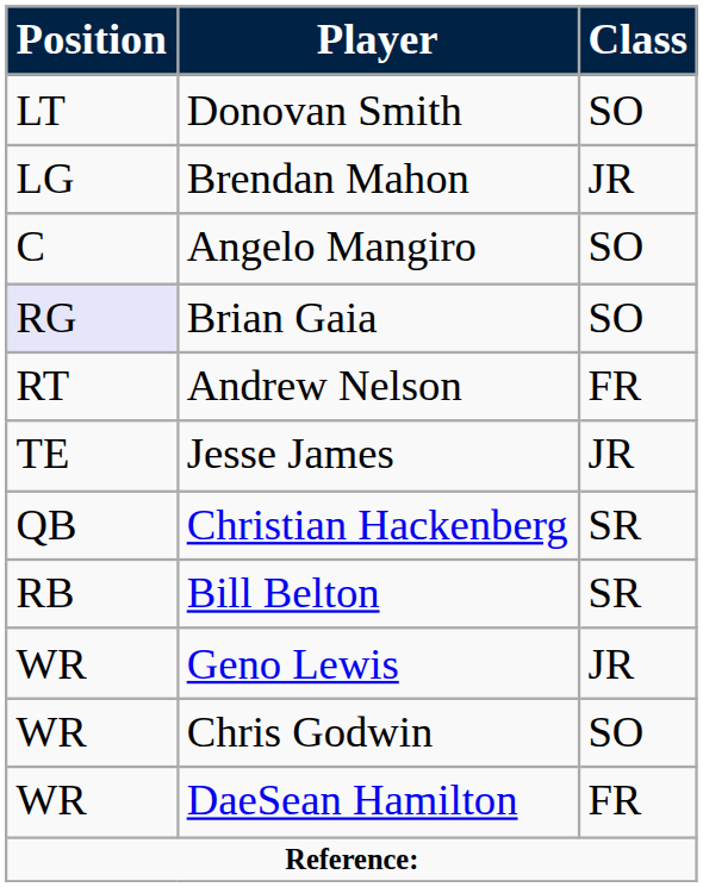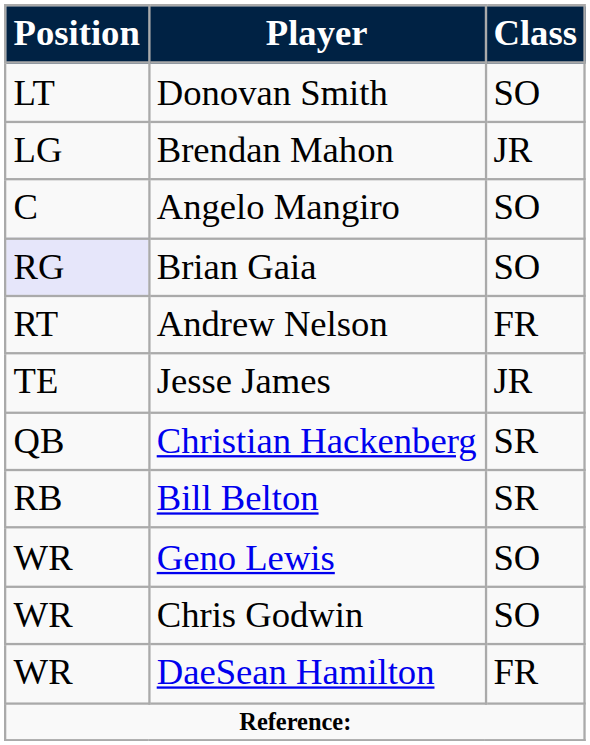 <table class="wikitable">
 <tr>
 <th style="background:#024; color:#fff;">Position</th>
 <th style="background:#024; color:#fff;">Player</th>
 <th style="background:#024; color:#fff;">Class</th>
 </tr>
 <tr>
 <td>LT</td>
 <td>Donovan Smith</td>
 <td>SO</td>
 </tr>
 <tr>
 <td>LG</td>
 <td>Brendan Mahon</td>
 <td>JR</td>
 </tr>
 <tr>
 <td>C</td>
 <td>Angelo Mangiro</td>
 <td>SO</td>
 </tr>
 <tr>
 <td style="background: lavender;">RG</td>
 <td>Brian Gaia</td>
 <td>SO</td>
 </tr>
 <tr>
 <td>RT</td>
 <td>Andrew Nelson</td>
 <td>FR</td>
 </tr>
 <tr>
 <td>TE</td>
 <td>Jesse James</td>
 <td>JR</td>
 </tr>
 <tr>
 <td>QB</td>
 <td><a href='#'>Christian Hackenberg</a></td>
 <td>SR</td>
 </tr>
 <tr>
 <td>RB</td>
 <td><a href='#'>Bill Belton</a></td>
 <td>SR</td>
 </tr>
 <tr>
 <td>WR</td>
 <td><a href='#'>Geno Lewis</a></td>
-<td>JR</td>
+<td>SO</td>
 </tr>
 <tr>
 <td>WR</td>
 <td>Chris Godwin</td>
 <td>SO</td>
 </tr>
 <tr>
 <td>WR</td>
 <td><a href='#'>DaeSean Hamilton</a></td>
 <td>FR</td>
 </tr>
 <tr>
 <td colspan="3" style="font-size:8pt; text-align:center;"><strong>Reference:</strong></td>
 </tr>
 </table>
